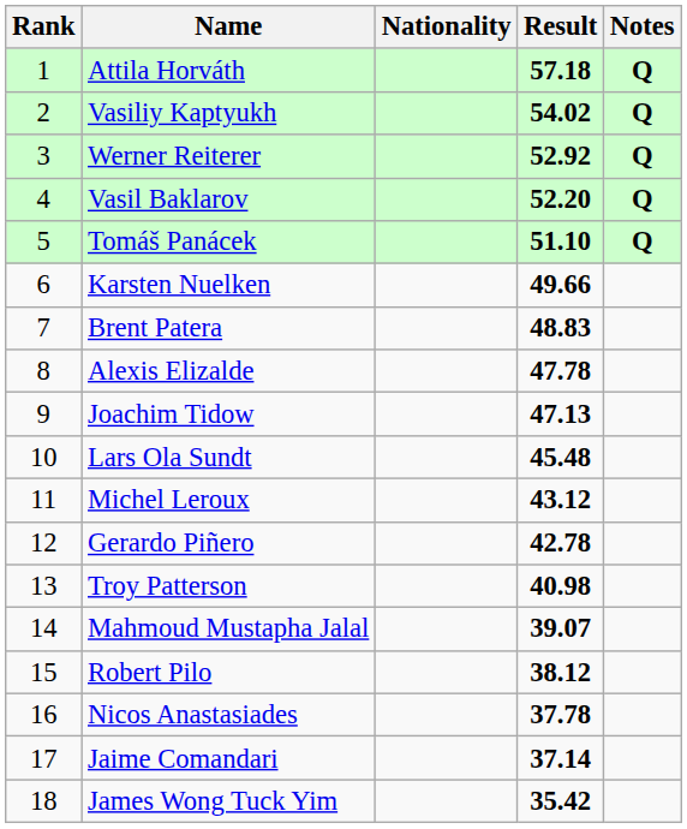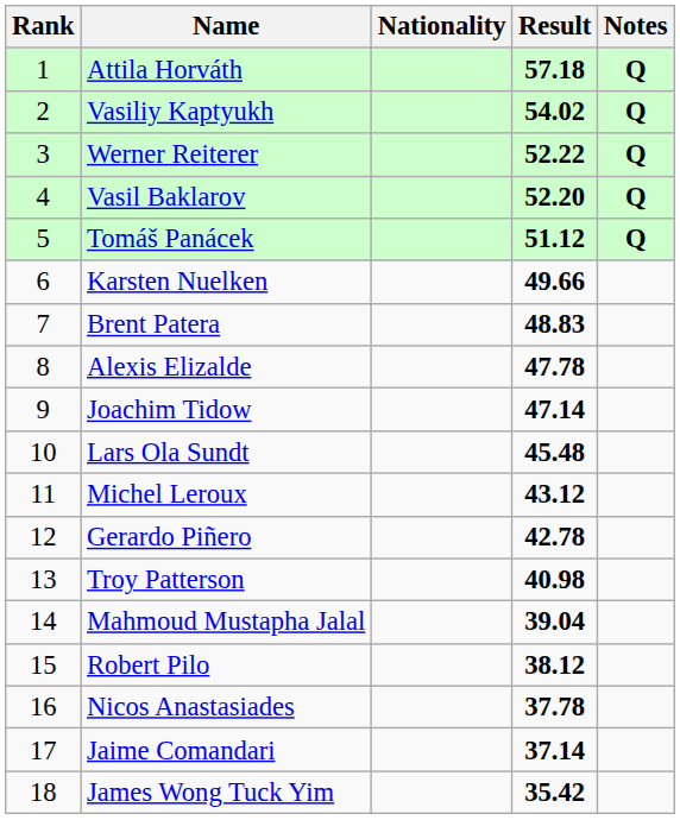 <table class="wikitable sortable" style="text-align:center">
 <tr>
 <th>Rank</th>
 <th>Name</th>
 <th>Nationality</th>
 <th>Result</th>
 <th>Notes</th>
 </tr>
 <tr bgcolor=ccffcc>
 <td>1</td>
 <td align=left><a href='#'>Attila Horváth</a></td>
 <td align=left></td>
 <td><strong>57.18</strong></td>
 <td><strong>Q</strong></td>
 </tr>
 <tr bgcolor=ccffcc>
 <td>2</td>
 <td align=left><a href='#'>Vasiliy Kaptyukh</a></td>
 <td align=left></td>
 <td><strong>54.02</strong></td>
 <td><strong>Q</strong></td>
 </tr>
 <tr bgcolor=ccffcc>
 <td>3</td>
 <td align=left><a href='#'>Werner Reiterer</a></td>
 <td align=left></td>
-<td><strong>52.92</strong></td>
+<td><strong>52.22</strong></td>
 <td><strong>Q</strong></td>
 </tr>
 <tr bgcolor=ccffcc>
 <td>4</td>
 <td align=left><a href='#'>Vasil Baklarov</a></td>
 <td align=left></td>
 <td><strong>52.20</strong></td>
 <td><strong>Q</strong></td>
 </tr>
 <tr bgcolor=ccffcc>
 <td>5</td>
 <td align=left><a href='#'>Tomáš Panácek</a></td>
 <td align=left></td>
-<td><strong>51.10</strong></td>
+<td><strong>51.12</strong></td>
 <td><strong>Q</strong></td>
 </tr>
 <tr>
 <td>6</td>
 <td align=left><a href='#'>Karsten Nuelken</a></td>
 <td align=left></td>
 <td><strong>49.66</strong></td>
 <td></td>
 </tr>
 <tr>
 <td>7</td>
 <td align=left><a href='#'>Brent Patera</a></td>
 <td align=left></td>
 <td><strong>48.83</strong></td>
 <td></td>
 </tr>
 <tr>
 <td>8</td>
 <td align=left><a href='#'>Alexis Elizalde</a></td>
 <td align=left></td>
 <td><strong>47.78</strong></td>
 <td></td>
 </tr>
 <tr>
 <td>9</td>
 <td align=left><a href='#'>Joachim Tidow</a></td>
 <td align=left></td>
-<td><strong>47.13</strong></td>
+<td><strong>47.14</strong></td>
 <td></td>
 </tr>
 <tr>
 <td>10</td>
 <td align=left><a href='#'>Lars Ola Sundt</a></td>
 <td align=left></td>
 <td><strong>45.48</strong></td>
 <td></td>
 </tr>
 <tr>
 <td>11</td>
 <td align=left><a href='#'>Michel Leroux</a></td>
 <td align=left></td>
 <td><strong>43.12</strong></td>
 <td></td>
 </tr>
 <tr>
 <td>12</td>
 <td align=left><a href='#'>Gerardo Piñero</a></td>
 <td align=left></td>
 <td><strong>42.78</strong></td>
 <td></td>
 </tr>
 <tr>
 <td>13</td>
 <td align=left><a href='#'>Troy Patterson</a></td>
 <td align=left></td>
 <td><strong>40.98</strong></td>
 <td></td>
 </tr>
 <tr>
 <td>14</td>
 <td align=left><a href='#'>Mahmoud Mustapha Jalal</a></td>
 <td align=left></td>
-<td><strong>39.07</strong></td>
+<td><strong>39.04</strong></td>
 <td></td>
 </tr>
 <tr>
 <td>15</td>
 <td align=left><a href='#'>Robert Pilo</a></td>
 <td align=left></td>
 <td><strong>38.12</strong></td>
 <td></td>
 </tr>
 <tr>
 <td>16</td>
 <td align=left><a href='#'>Nicos Anastasiades</a></td>
 <td align=left></td>
 <td><strong>37.78</strong></td>
 <td></td>
 </tr>
 <tr>
 <td>17</td>
 <td align=left><a href='#'>Jaime Comandari</a></td>
 <td align=left></td>
 <td><strong>37.14</strong></td>
 <td></td>
 </tr>
 <tr>
 <td>18</td>
 <td align=left><a href='#'>James Wong Tuck Yim</a></td>
 <td align=left></td>
 <td><strong>35.42</strong></td>
 <td></td>
 </tr>
 </table>
